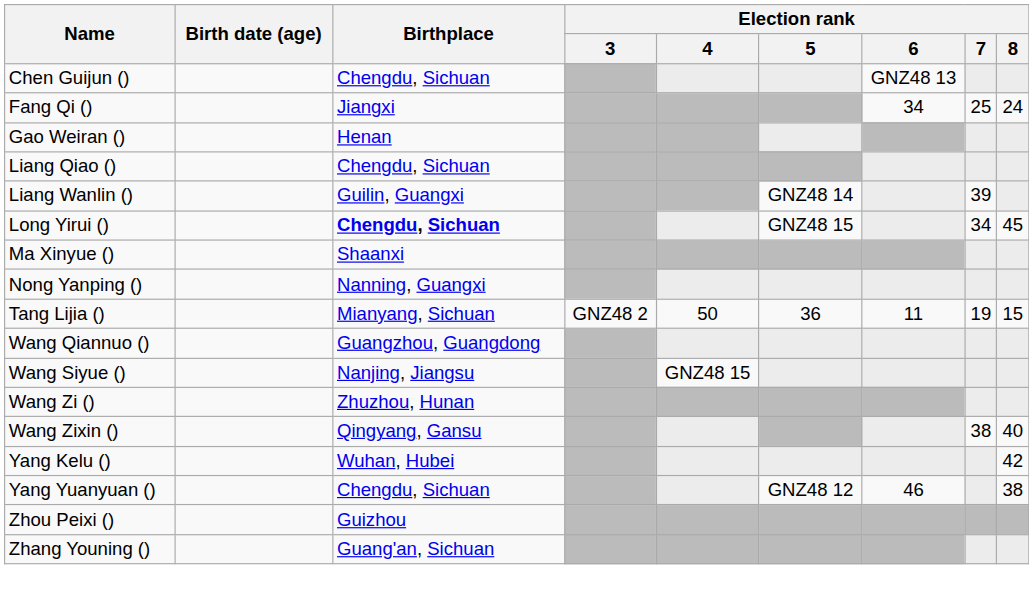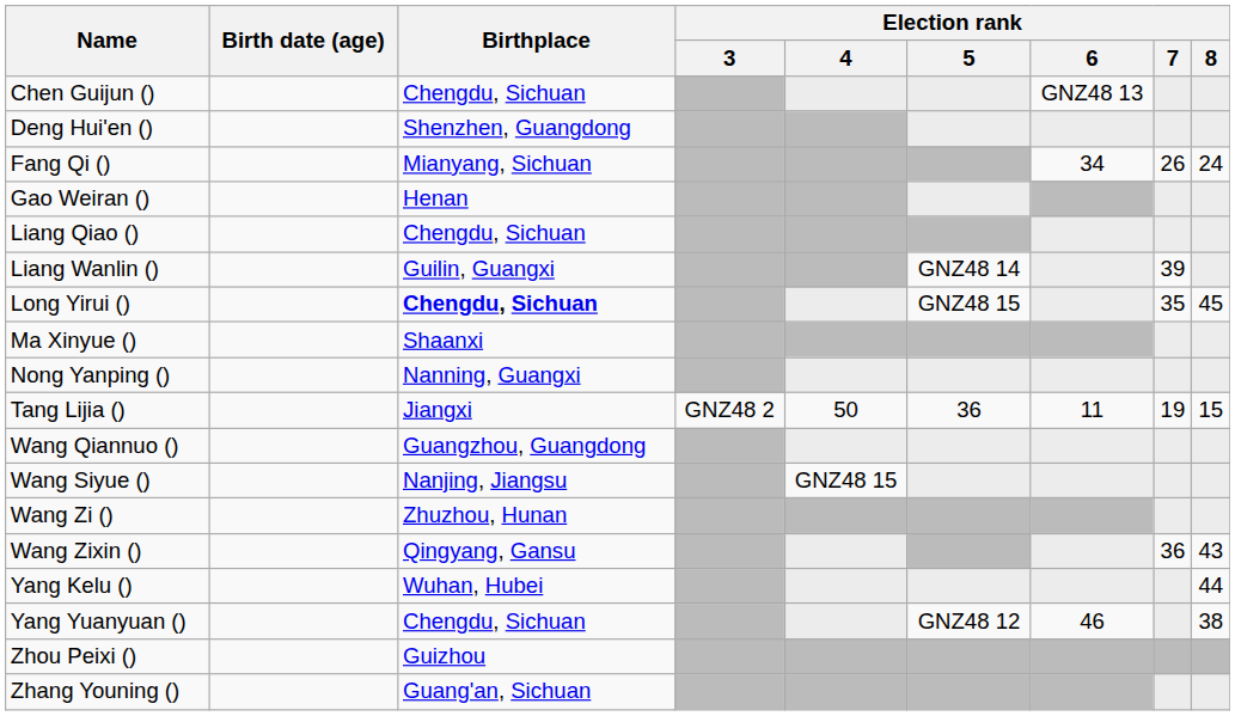 <table class="wikitable sortable"  style="text-align:center; width:100%;">
 <tr>
 <th rowspan="2">Name</th>
 <th rowspan="2">Birth date (age)</th>
 <th rowspan="2">Birthplace</th>
 <th colspan="6" class="unsortable">Election rank</th>
 </tr>
 <tr>
 <th data-sort-type="number">3</th>
 <th data-sort-type="number">4</th>
 <th data-sort-type="number">5</th>
 <th data-sort-type="number">6</th>
 <th data-sort-type="number">7</th>
 <th data-sort-type="number">8</th>
 </tr>
 <tr>
 <td style="text-align:left;" data-sort-value="Chen, Guijun">Chen Guijun ()</td>
 <td style="text-align:left;"></td>
 <td style="text-align:left;"><a href='#'>Chengdu</a>, <a href='#'>Sichuan</a></td>
 <td style="background:#bbb;"> </td>
 <td style="background:#ececec; color:gray;"></td>
 <td style="background:#ececec; color:gray;"></td>
 <td>GNZ48 13</td>
 <td style="background:#ececec; color:gray;"></td>
 <td style="background:#ececec; color:gray;"></td>
 </tr>
 <tr>
+<td style="text-align:left;" data-sort-value="Deng, Huien">Deng Hui'en ()</td>
+<td style="text-align:left;"></td>
+<td style="text-align:left;"><a href='#'>Shenzhen</a>, <a href='#'>Guangdong</a></td>
+<td style="background:#bbb;"> </td>
+<td style="background:#bbb;"> </td>
+<td style="background:#ececec; color:gray;"></td>
+<td style="background:#ececec; color:gray;"></td>
+<td style="background:#ececec; color:gray;"></td>
+<td style="background:#ececec; color:gray;"></td>
+</tr>
+<tr>
 <td style="text-align:left;" data-sort-value="Fang, Qi">Fang Qi ()</td>
 <td style="text-align:left;"></td>
-<td style="text-align:left;"><a href='#'>Jiangxi</a></td>
+<td style="text-align:left;"><a href='#'>Mianyang</a>, <a href='#'>Sichuan</a></td>
 <td style="background:#bbb;"> </td>
 <td style="background:#bbb;"> </td>
 <td style="background:#bbb;"> </td>
 <td>34</td>
-<td>25</td>
+<td>26</td>
 <td>24</td>
 </tr>
 <tr>
 <td style="text-align:left;" data-sort-value="Gao, Weiran">Gao Weiran ()</td>
 <td style="text-align:left;"></td>
 <td style="text-align:left;"><a href='#'>Henan</a></td>
 <td style="background:#bbb;"> </td>
 <td style="background:#bbb;"> </td>
 <td style="background:#ececec; color:gray;"></td>
 <td style="background:#bbb;"> </td>
 <td style="background:#ececec; color:gray;"></td>
 <td style="background:#ececec; color:gray;"></td>
 </tr>
 <tr>
 <td style="text-align:left;" data-sort-value="Liang, Qiao">Liang Qiao ()</td>
 <td style="text-align:left;"></td>
 <td style="text-align:left;"><a href='#'>Chengdu</a>, <a href='#'>Sichuan</a></td>
 <td style="background:#bbb;"> </td>
 <td style="background:#bbb;"> </td>
 <td style="background:#bbb;"> </td>
 <td style="background:#ececec; color:gray;"></td>
 <td style="background:#ececec; color:gray;"></td>
 <td style="background:#ececec; color:gray;"></td>
 </tr>
 <tr>
 <td style="text-align:left;" data-sort-value="Liang, Wanlin">Liang Wanlin ()</td>
 <td style="text-align:left;"></td>
 <td style="text-align:left;"><a href='#'>Guilin</a>, <a href='#'>Guangxi</a></td>
 <td style="background:#bbb;"> </td>
 <td style="background:#bbb;"> </td>
 <td>GNZ48 14</td>
 <td style="background:#ececec; color:gray;"></td>
 <td>39</td>
 <td style="background:#ececec; color:gray;"></td>
 </tr>
 <tr>
 <td style="text-align:left;" data-sort-value="Long, Yirui">Long Yirui ()</td>
 <td style="text-align:left;"></td>
 <td style="text-align:left;"><strong><a href='#'>Chengdu</a>, <a href='#'>Sichuan</a></strong></td>
 <td style="background:#bbb;"> </td>
 <td style="background:#ececec; color:gray;"></td>
 <td>GNZ48 15</td>
 <td style="background:#ececec; color:gray;"></td>
-<td>34</td>
+<td>35</td>
 <td>45</td>
 </tr>
 <tr>
 <td style="text-align:left;" data-sort-value="Ma, Xinyue">Ma Xinyue ()</td>
 <td style="text-align:left;"></td>
 <td style="text-align:left;"><a href='#'>Shaanxi</a></td>
 <td style="background:#bbb;"> </td>
 <td style="background:#bbb;"> </td>
 <td style="background:#bbb;"> </td>
 <td style="background:#bbb;"> </td>
 <td style="background:#ececec; color:gray;"></td>
 <td style="background:#ececec; color:gray;"></td>
 </tr>
 <tr>
 <td style="text-align:left;" data-sort-value="Nong, Yanping">Nong Yanping () </td>
 <td style="text-align:left;"></td>
 <td style="text-align:left;"><a href='#'>Nanning</a>, <a href='#'>Guangxi</a></td>
 <td style="background:#bbb;"> </td>
 <td style="background:#ececec; color:gray;"></td>
 <td style="background:#ececec; color:gray;"></td>
 <td style="background:#ececec; color:gray;"></td>
 <td style="background:#ececec; color:gray;"></td>
 <td style="background:#ececec; color:gray;"></td>
 </tr>
 <tr>
 <td style="text-align:left;" data-sort-value="Tang, Lijia">Tang Lijia ()</td>
 <td style="text-align:left;"></td>
-<td style="text-align:left;"><a href='#'>Mianyang</a>, <a href='#'>Sichuan</a></td>
+<td style="text-align:left;"><a href='#'>Jiangxi</a></td>
 <td>GNZ48 2</td>
 <td>50</td>
 <td>36</td>
 <td>11</td>
 <td>19</td>
 <td>15</td>
 </tr>
 <tr>
 <td style="text-align:left;" data-sort-value="Wang, Qiannuo">Wang Qiannuo () </td>
 <td style="text-align:left;"></td>
 <td style="text-align:left;"><a href='#'>Guangzhou</a>, <a href='#'>Guangdong</a></td>
 <td style="background:#bbb;"> </td>
 <td style="background:#ececec; color:gray;"></td>
 <td style="background:#ececec; color:gray;"></td>
 <td style="background:#ececec; color:gray;"></td>
 <td style="background:#ececec; color:gray;"></td>
 <td style="background:#ececec; color:gray;"></td>
 </tr>
 <tr>
 <td style="text-align:left;" data-sort-value="Wang, Siyue">Wang Siyue () </td>
 <td style="text-align:left;"></td>
 <td style="text-align:left;"><a href='#'>Nanjing</a>, <a href='#'>Jiangsu</a></td>
 <td style="background:#bbb;"> </td>
 <td>GNZ48 15</td>
 <td style="background:#ececec; color:gray;"></td>
 <td style="background:#ececec; color:gray;"></td>
 <td style="background:#ececec; color:gray;"></td>
 <td style="background:#ececec; color:gray;"></td>
 </tr>
 <tr>
 <td style="text-align:left;" data-sort-value="Wang, Zi">Wang Zi ()</td>
 <td style="text-align:left;"></td>
 <td style="text-align:left;"><a href='#'>Zhuzhou</a>, <a href='#'>Hunan</a></td>
 <td style="background:#bbb;"> </td>
 <td style="background:#bbb;"> </td>
 <td style="background:#bbb;"> </td>
 <td style="background:#bbb;"> </td>
 <td style="background:#ececec; color:gray;"></td>
 <td style="background:#ececec; color:gray;"></td>
 </tr>
 <tr>
 <td style="text-align:left;" data-sort-value="Wang, Zixin">Wang Zixin ()</td>
 <td style="text-align:left;"></td>
 <td style="text-align:left;"><a href='#'>Qingyang</a>, <a href='#'>Gansu</a></td>
 <td style="background:#bbb;"> </td>
 <td style="background:#ececec; color:gray;"></td>
 <td style="background:#bbb;"> </td>
 <td style="background:#ececec; color:gray;"></td>
-<td>38</td>
-<td>40</td>
+<td>36</td>
+<td>43</td>
 </tr>
 <tr>
 <td style="text-align:left;" data-sort-value="Yang, Kelu">Yang Kelu ()</td>
 <td style="text-align:left;"></td>
 <td style="text-align:left;"><a href='#'>Wuhan</a>, <a href='#'>Hubei</a></td>
 <td style="background:#bbb;"> </td>
 <td style="background:#ececec; color:gray;"></td>
 <td style="background:#ececec; color:gray;"></td>
 <td style="background:#ececec; color:gray;"></td>
 <td style="background:#ececec; color:gray;"></td>
-<td>42</td>
+<td>44</td>
 </tr>
 <tr>
 <td style="text-align:left;" data-sort-value="Yang, Yuanyuan">Yang Yuanyuan ()</td>
 <td style="text-align:left;"></td>
 <td style="text-align:left;"><a href='#'>Chengdu</a>, <a href='#'>Sichuan</a></td>
 <td style="background:#bbb;"> </td>
 <td style="background:#ececec; color:gray;"></td>
 <td>GNZ48 12</td>
 <td>46</td>
 <td style="background:#ececec; color:gray;"></td>
 <td>38</td>
 </tr>
 <tr>
 <td style="text-align:left;" data-sort-value="Zhou, Peixi">Zhou Peixi ()</td>
 <td style="text-align:left;"></td>
 <td style="text-align:left;"><a href='#'>Guizhou</a></td>
 <td style="background:#bbb;"> </td>
 <td style="background:#bbb;"> </td>
 <td style="background:#bbb;"> </td>
 <td style="background:#bbb;"> </td>
 <td style="background:#bbb;"> </td>
 <td style="background:#bbb;"> </td>
 </tr>
 <tr>
 <td style="text-align:left;" data-sort-value="Zhang, Youning">Zhang Youning ()</td>
 <td style="text-align:left;"></td>
 <td style="text-align:left;"><a href='#'>Guang'an</a>, <a href='#'>Sichuan</a></td>
 <td style="background:#bbb;"> </td>
 <td style="background:#bbb;"> </td>
 <td style="background:#bbb;"> </td>
 <td style="background:#bbb;"> </td>
 <td style="background:#ececec; color:gray;"></td>
 <td style="background:#ececec; color:gray;"></td>
 </tr>
 </table>
